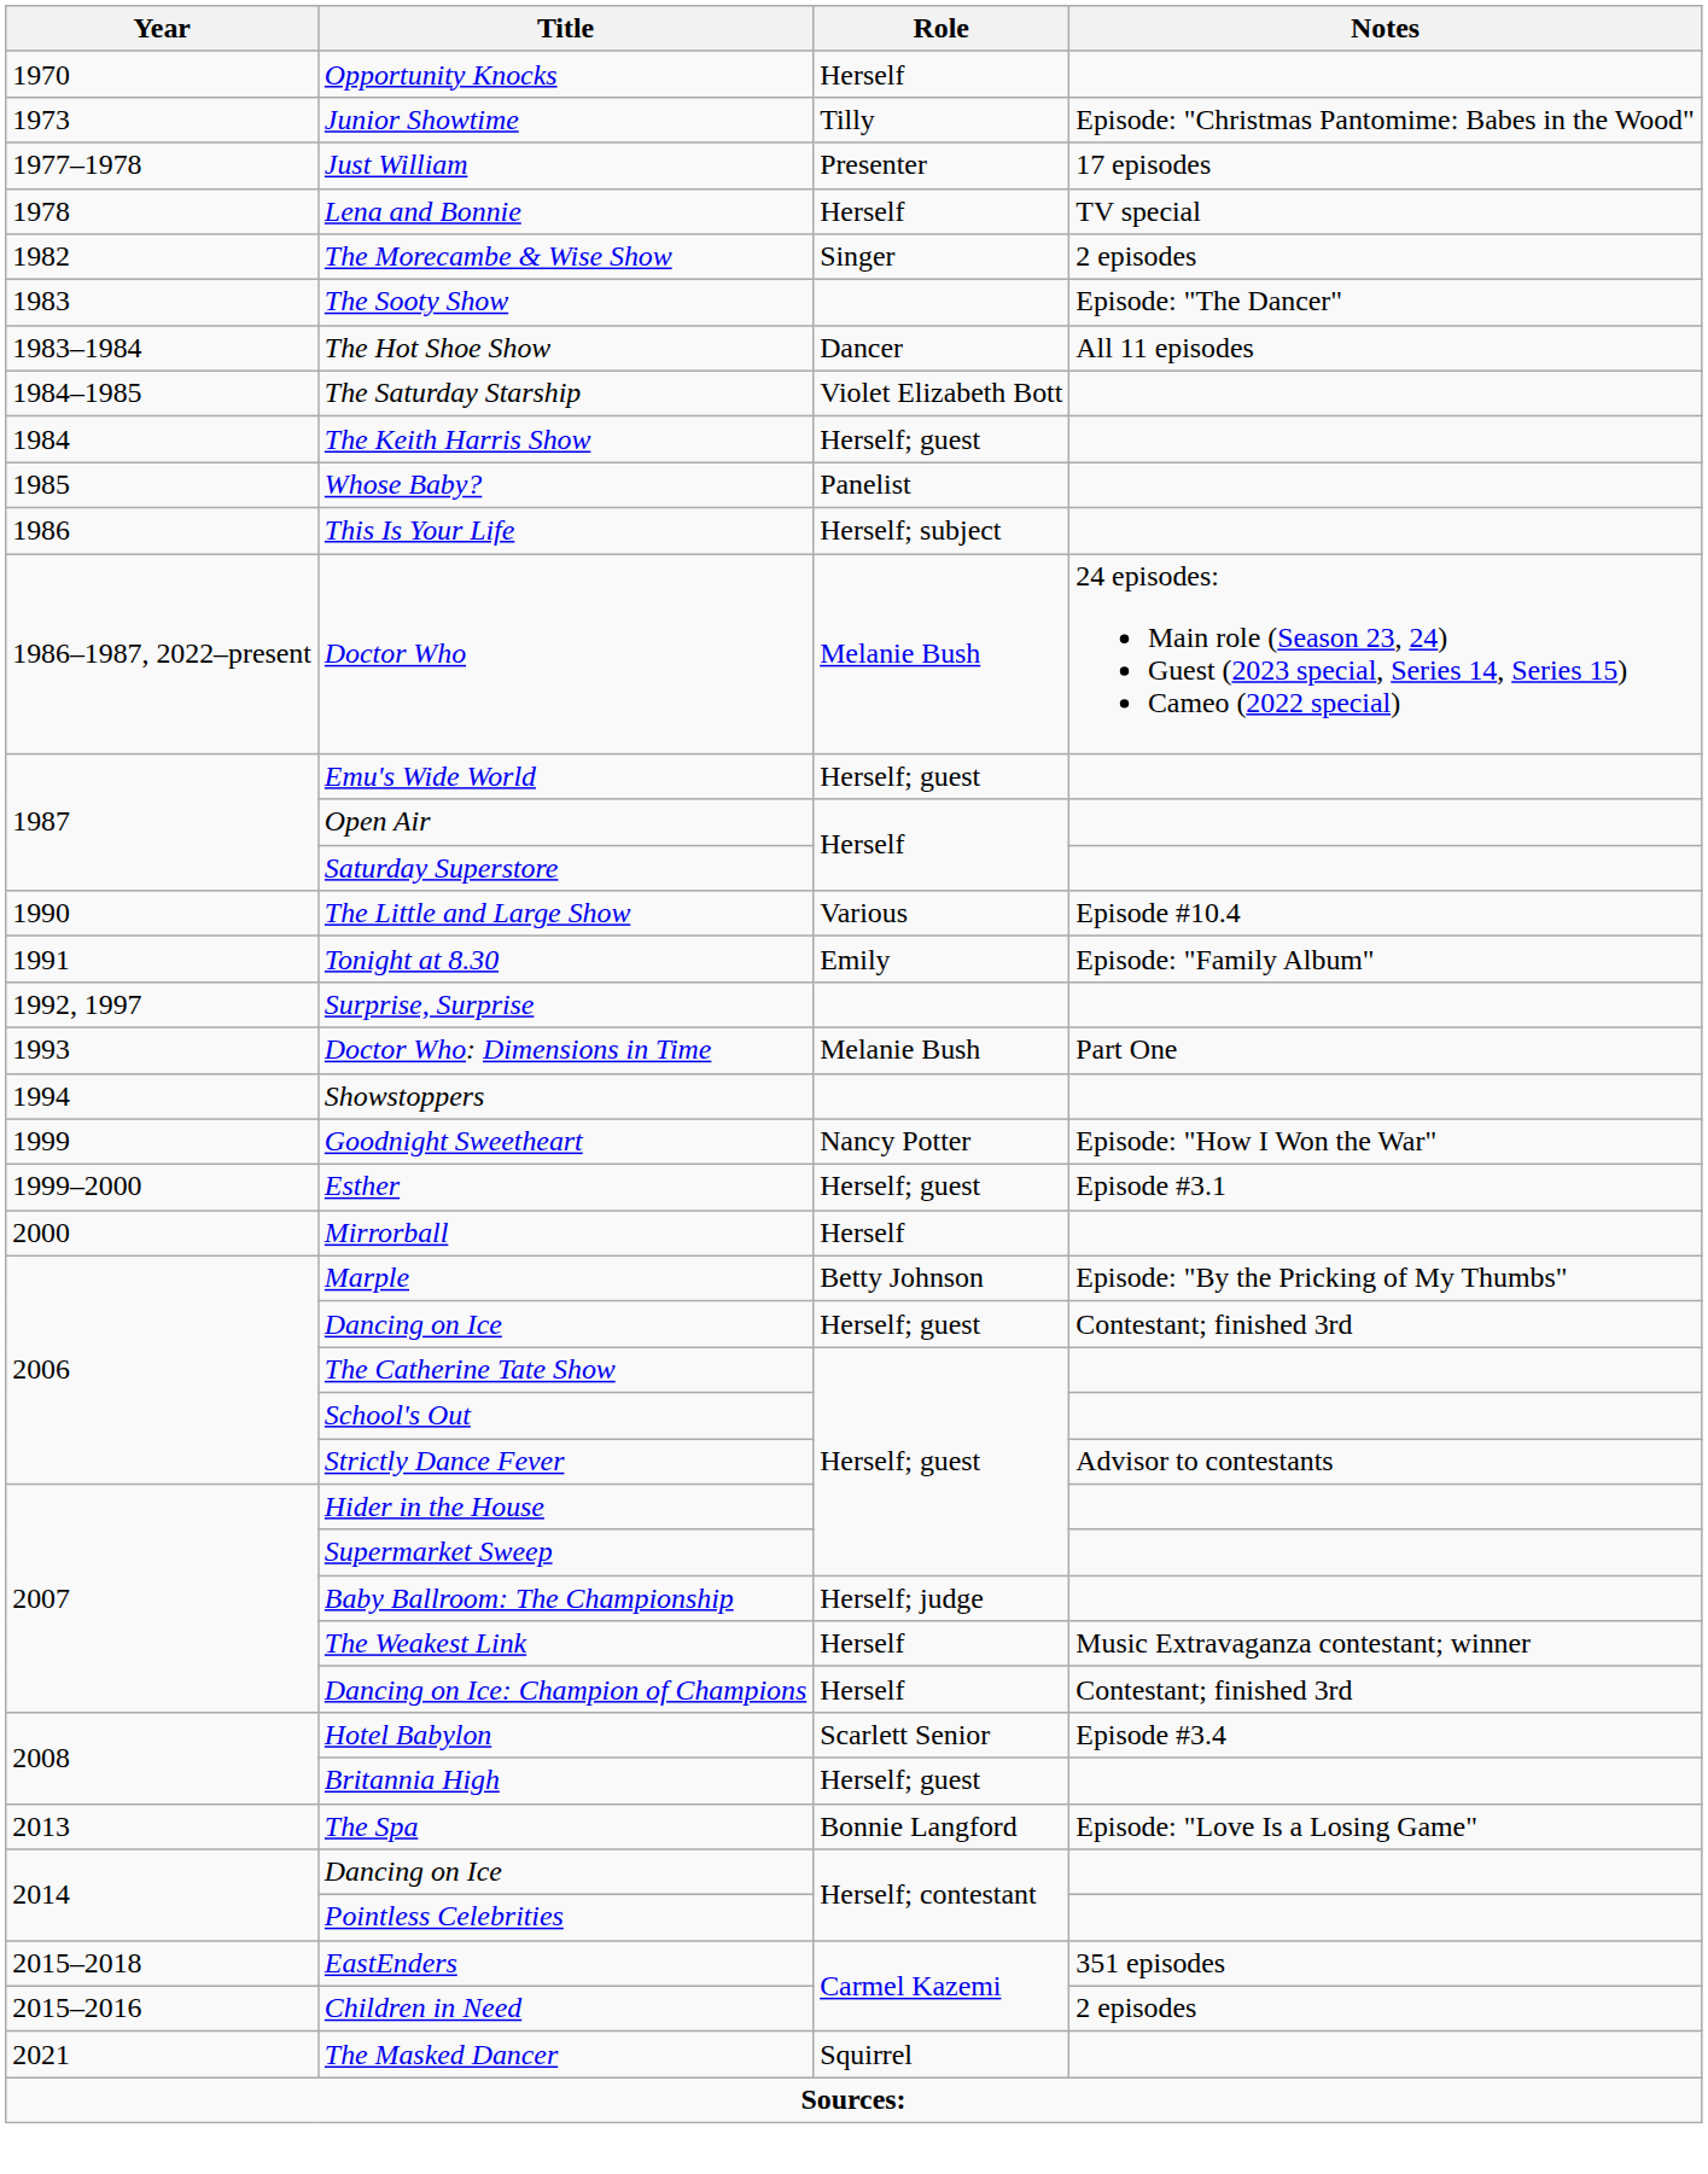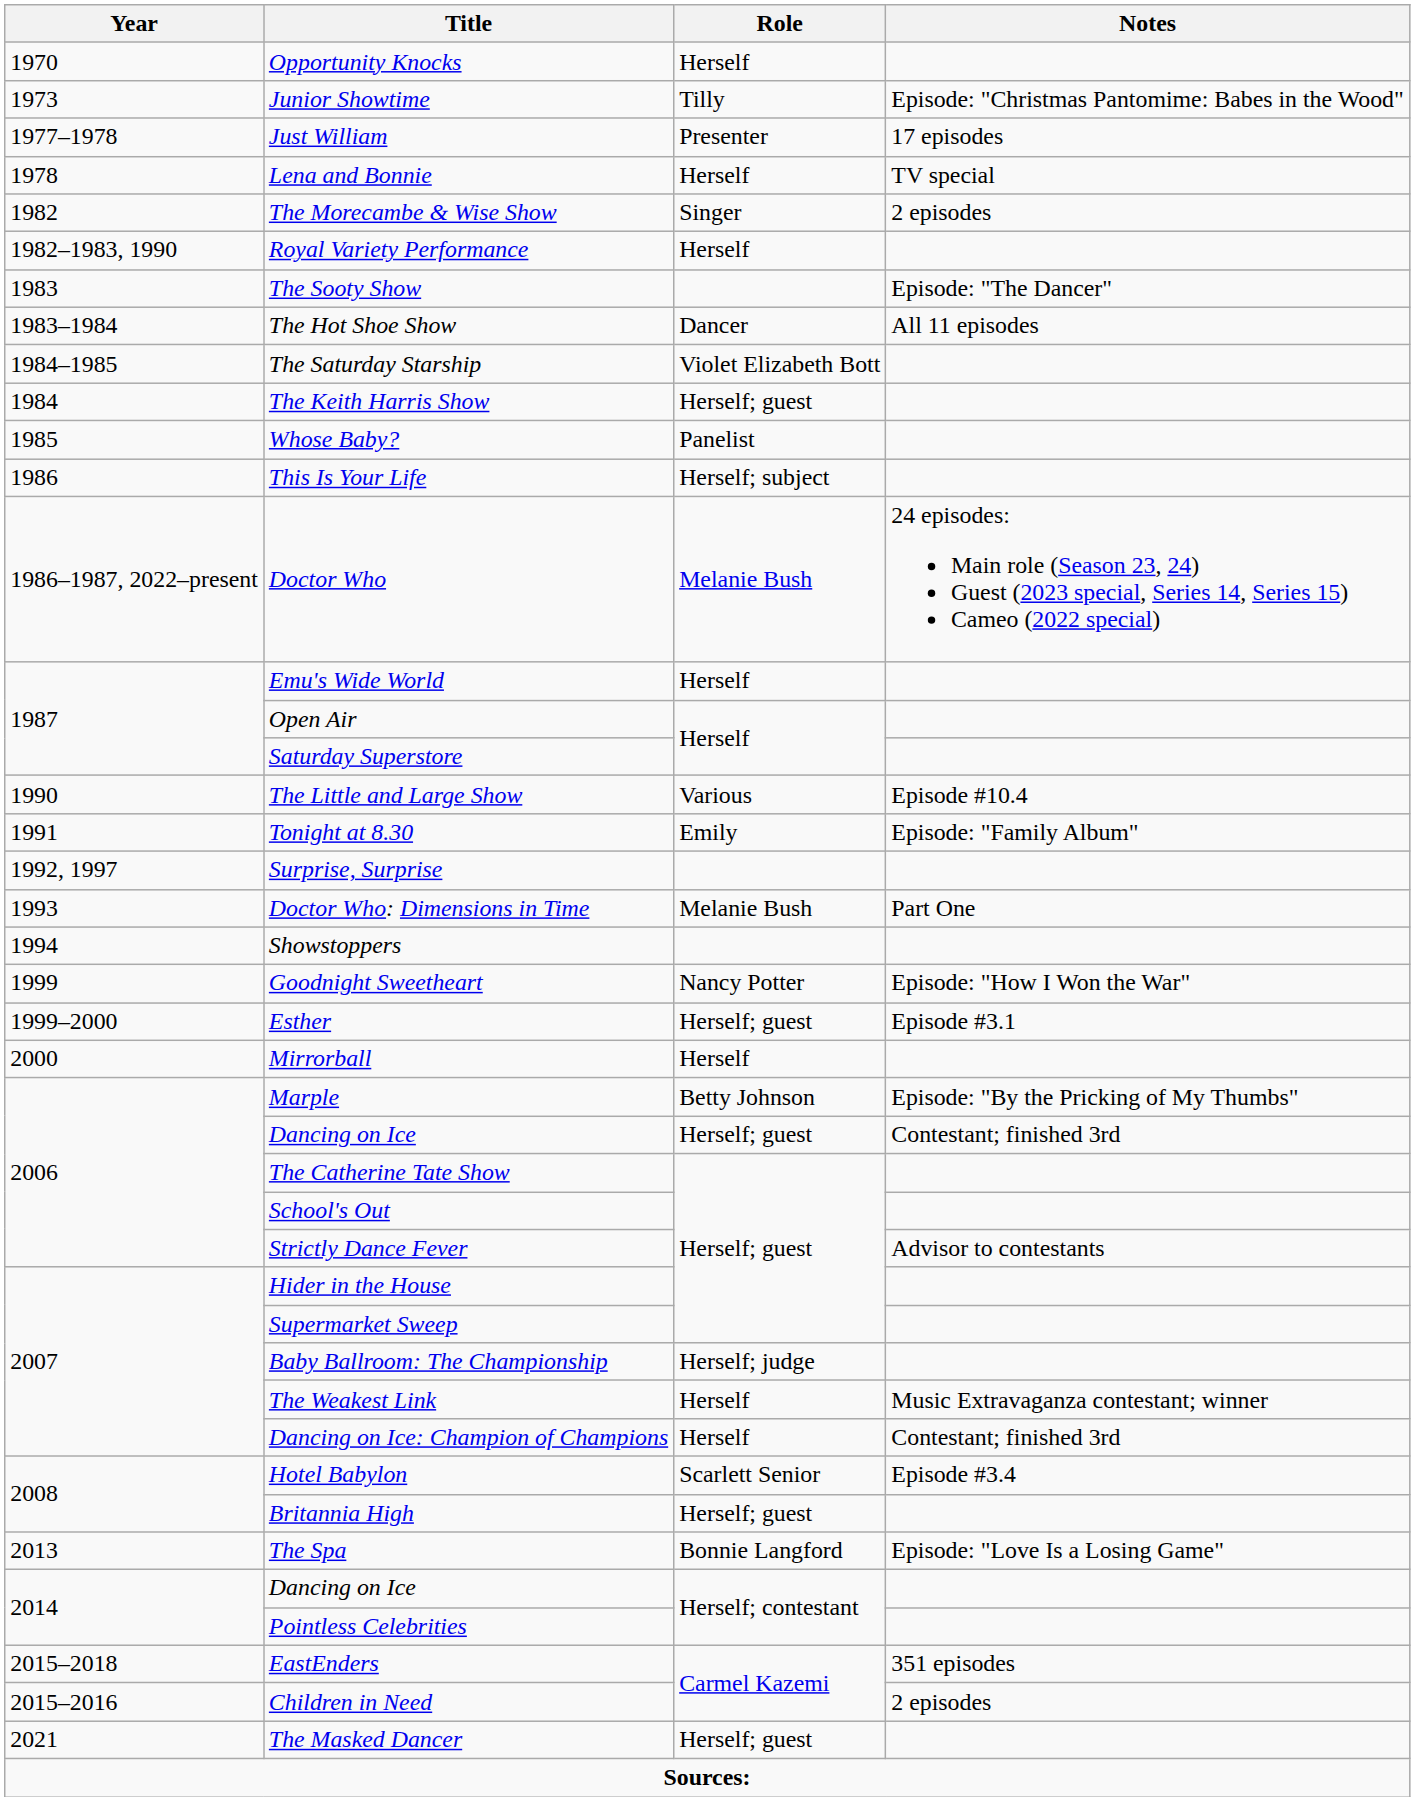 <table class="wikitable sortable">
 <tr>
 <th>Year</th>
 <th>Title</th>
 <th>Role</th>
 <th>Notes</th>
 </tr>
 <tr>
 <td>1970</td>
 <td><em><a href='#'>Opportunity Knocks</a></em></td>
 <td>Herself</td>
 <td></td>
 </tr>
 <tr>
 <td>1973</td>
 <td><em><a href='#'>Junior Showtime</a></em></td>
 <td>Tilly</td>
 <td>Episode: "Christmas Pantomime: Babes in the Wood"</td>
 </tr>
 <tr>
 <td>1977–1978</td>
 <td><em><a href='#'>Just William</a></em></td>
 <td>Presenter</td>
 <td>17 episodes</td>
 </tr>
 <tr>
 <td>1978</td>
 <td><em><a href='#'>Lena and Bonnie</a></em></td>
 <td>Herself</td>
 <td>TV special</td>
 </tr>
 <tr>
 <td>1982</td>
 <td><em><a href='#'>The Morecambe & Wise Show</a></em></td>
 <td>Singer</td>
 <td>2 episodes</td>
+</tr>
+<tr>
+<td>1982–1983, 1990</td>
+<td><em><a href='#'>Royal Variety Performance</a></em></td>
+<td>Herself</td>
+<td></td>
 </tr>
 <tr>
 <td>1983</td>
 <td><em><a href='#'>The Sooty Show</a></em></td>
 <td></td>
 <td>Episode: "The Dancer"</td>
 </tr>
 <tr>
 <td>1983–1984</td>
 <td><em>The Hot Shoe Show</em></td>
 <td>Dancer</td>
 <td>All 11 episodes</td>
 </tr>
 <tr>
 <td>1984–1985</td>
 <td><em>The Saturday Starship</em></td>
 <td>Violet Elizabeth Bott</td>
 <td></td>
 </tr>
 <tr>
 <td>1984</td>
 <td><em><a href='#'>The Keith Harris Show</a></em></td>
 <td>Herself; guest</td>
 <td></td>
 </tr>
 <tr>
 <td>1985</td>
 <td><em><a href='#'>Whose Baby?</a></em></td>
 <td>Panelist</td>
 <td></td>
 </tr>
 <tr>
 <td>1986</td>
 <td><em><a href='#'>This Is Your Life</a></em></td>
 <td>Herself; subject</td>
 <td></td>
 </tr>
 <tr>
 <td>1986–1987, 2022–present</td>
 <td><em><a href='#'>Doctor Who</a></em></td>
 <td><a href='#'>Melanie Bush</a></td>
 <td>24 episodes:<br><ul><li>Main role (<a href='#'>Season 23</a>, <a href='#'>24</a>)</li><li>Guest (<a href='#'>2023 special</a>, <a href='#'>Series 14</a>, <a href='#'>Series 15</a>)</li><li>Cameo (<a href='#'>2022 special</a>)</li></ul></td>
 </tr>
 <tr>
 <td rowspan="3">1987</td>
 <td><em><a href='#'>Emu's Wide World</a></em></td>
-<td>Herself; guest</td>
+<td>Herself</td>
 <td></td>
 </tr>
 <tr>
 <td><em>Open Air</em></td>
 <td rowspan="2">Herself</td>
 <td></td>
 </tr>
 <tr>
 <td><em><a href='#'>Saturday Superstore</a></em></td>
 <td></td>
 </tr>
 <tr>
 <td>1990</td>
 <td><em><a href='#'>The Little and Large Show</a></em></td>
 <td>Various</td>
 <td>Episode #10.4</td>
 </tr>
 <tr>
 <td>1991</td>
 <td><em><a href='#'>Tonight at 8.30</a></em></td>
 <td>Emily</td>
 <td>Episode: "Family Album"</td>
 </tr>
 <tr>
 <td>1992, 1997</td>
 <td><em><a href='#'>Surprise, Surprise</a></em></td>
 <td></td>
 <td></td>
 </tr>
 <tr>
 <td>1993</td>
 <td><em><a href='#'>Doctor Who</a>: <a href='#'>Dimensions in Time</a></em></td>
 <td>Melanie Bush</td>
 <td>Part One</td>
 </tr>
 <tr>
 <td>1994</td>
 <td><em>Showstoppers</em></td>
 <td></td>
 <td></td>
 </tr>
 <tr>
 <td>1999</td>
 <td><em><a href='#'>Goodnight Sweetheart</a></em></td>
 <td>Nancy Potter</td>
 <td>Episode: "How I Won the War"</td>
 </tr>
 <tr>
 <td>1999–2000</td>
 <td><em><a href='#'>Esther</a></em></td>
 <td>Herself; guest</td>
 <td>Episode #3.1</td>
 </tr>
 <tr>
 <td>2000</td>
 <td><em><a href='#'>Mirrorball</a></em></td>
 <td>Herself</td>
 <td></td>
 </tr>
 <tr>
 <td rowspan="5">2006</td>
 <td><em><a href='#'>Marple</a></em></td>
 <td>Betty Johnson</td>
 <td>Episode: "By the Pricking of My Thumbs"</td>
 </tr>
 <tr>
 <td><em><a href='#'>Dancing on Ice</a></em></td>
 <td>Herself; guest</td>
 <td>Contestant; finished 3rd</td>
 </tr>
 <tr>
 <td><em><a href='#'>The Catherine Tate Show</a></em></td>
 <td rowspan="5">Herself; guest</td>
 <td></td>
 </tr>
 <tr>
 <td><em><a href='#'>School's Out</a></em></td>
 <td></td>
 </tr>
 <tr>
 <td><em><a href='#'>Strictly Dance Fever</a></em></td>
 <td>Advisor to contestants</td>
 </tr>
 <tr>
 <td rowspan="5">2007</td>
 <td><em><a href='#'>Hider in the House</a></em></td>
 <td></td>
 </tr>
 <tr>
 <td><em><a href='#'>Supermarket Sweep</a></em></td>
 <td></td>
 </tr>
 <tr>
 <td><em><a href='#'>Baby Ballroom: The Championship</a></em></td>
 <td>Herself; judge</td>
 <td></td>
 </tr>
 <tr>
 <td><em><a href='#'>The Weakest Link</a></em></td>
 <td>Herself</td>
 <td>Music Extravaganza contestant; winner</td>
 </tr>
 <tr>
 <td><em><a href='#'>Dancing on Ice: Champion of Champions</a></em></td>
 <td>Herself</td>
 <td>Contestant; finished 3rd</td>
 </tr>
 <tr>
 <td rowspan="2">2008</td>
 <td><em><a href='#'>Hotel Babylon</a></em></td>
 <td>Scarlett Senior</td>
 <td>Episode #3.4</td>
 </tr>
 <tr>
 <td><em><a href='#'>Britannia High</a></em></td>
 <td>Herself; guest</td>
 <td></td>
 </tr>
 <tr>
 <td>2013</td>
 <td><em><a href='#'>The Spa</a></em></td>
 <td>Bonnie Langford</td>
 <td>Episode: "Love Is a Losing Game"</td>
 </tr>
 <tr>
 <td rowspan="2">2014</td>
 <td><em>Dancing on Ice</em></td>
 <td rowspan="2">Herself; contestant</td>
 <td></td>
 </tr>
 <tr>
 <td><em><a href='#'>Pointless Celebrities</a></em></td>
 <td></td>
 </tr>
 <tr>
 <td>2015–2018</td>
 <td><em><a href='#'>EastEnders</a></em></td>
 <td rowspan=2><a href='#'>Carmel Kazemi</a></td>
 <td>351 episodes</td>
 </tr>
 <tr>
 <td>2015–2016</td>
 <td><em><a href='#'>Children in Need</a></em></td>
 <td>2 episodes</td>
 </tr>
 <tr>
 <td>2021</td>
 <td><em><a href='#'>The Masked Dancer</a></em></td>
-<td>Squirrel</td>
+<td>Herself; guest</td>
 <td></td>
 </tr>
 <tr>
 <td colspan="4" style="text-align: center;"><strong>Sources:</strong> </td>
 </tr>
 </table>
